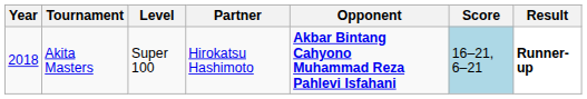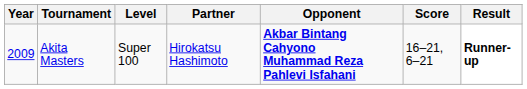 <table class="sortable wikitable" style="font-size: 90%;">
 <tr>
 <th>Year</th>
 <th>Tournament</th>
 <th>Level</th>
 <th>Partner</th>
 <th>Opponent</th>
 <th>Score</th>
 <th>Result</th>
 </tr>
 <tr>
-<td align="center"><a href='#'>2018</a></td>
+<td align="center"><a href='#'>2009</a></td>
 <td align="left"><a href='#'>Akita Masters</a></td>
 <td align="left">Super 100</td>
 <td align="left"> <a href='#'>Hirokatsu Hashimoto</a></td>
 <td align="left"><strong> <a href='#'>Akbar Bintang Cahyono</a> <br>  <a href='#'>Muhammad Reza Pahlevi Isfahani</a></strong></td>
-<td align="left" style="background: lightblue;">16–21, 6–21</td>
+<td align="left">16–21, 6–21</td>
 <td style="text-align:left; background:white"><strong> Runner-up</strong></td>
 </tr>
 </table>
